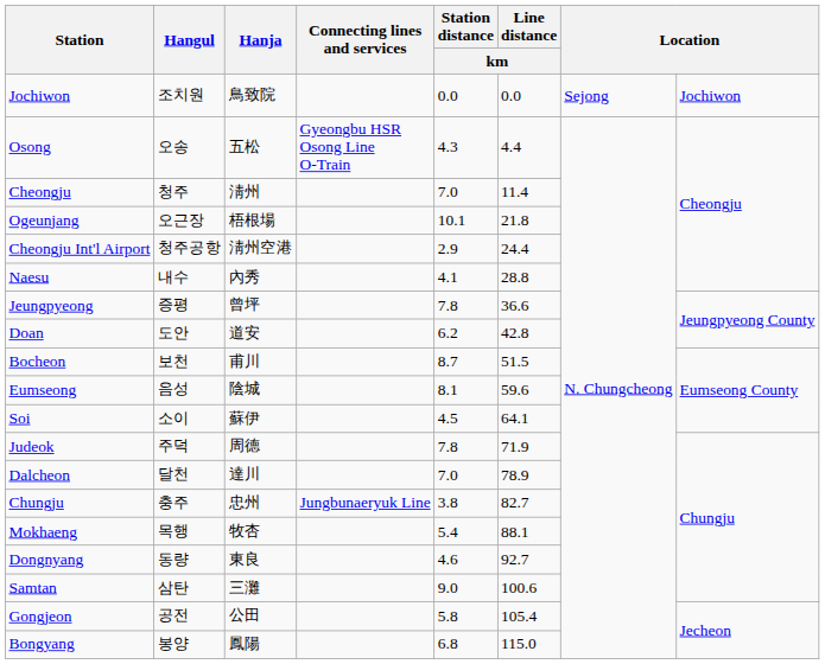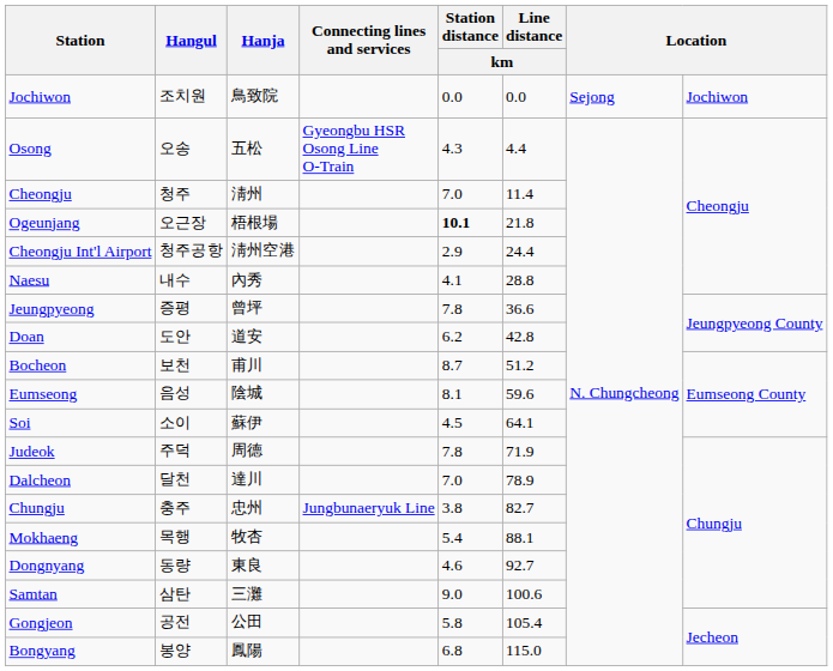 <table class=wikitable>
 <tr>
 <th rowspan="2">Station</th>
 <th rowspan="2"><a href='#'>Hangul</a></th>
 <th rowspan="2"><a href='#'>Hanja</a></th>
 <th rowspan="2">Connecting lines<br>and services</th>
 <th>Station<br>distance</th>
 <th>Line<br>distance</th>
 <th rowspan="2" colspan="2">Location</th>
 </tr>
 <tr>
 <th colspan="2">km</th>
 </tr>
 <tr>
 <td><a href='#'>Jochiwon</a></td>
 <td>조치원</td>
 <td>鳥致院</td>
 <td><br><br></td>
 <td>0.0</td>
 <td>0.0</td>
 <td><a href='#'>Sejong</a></td>
 <td><a href='#'>Jochiwon</a></td>
 </tr>
 <tr>
 <td><a href='#'>Osong</a></td>
 <td>오송</td>
 <td>五松</td>
 <td> <a href='#'>Gyeongbu HSR</a><br><a href='#'>Osong Line</a><br><a href='#'>O-Train</a></td>
 <td>4.3</td>
 <td>4.4</td>
 <td rowspan="18"><a href='#'>N. Chungcheong</a></td>
 <td rowspan="5"><a href='#'>Cheongju</a></td>
 </tr>
 <tr>
 <td><a href='#'>Cheongju</a></td>
 <td>청주</td>
 <td>淸州</td>
 <td></td>
 <td>7.0</td>
 <td>11.4</td>
 </tr>
 <tr>
 <td><a href='#'>Ogeunjang</a></td>
 <td>오근장</td>
 <td>梧根場</td>
 <td></td>
-<td>10.1</td>
+<td><strong>10.1</strong></td>
 <td>21.8</td>
 </tr>
 <tr>
 <td><a href='#'>Cheongju Int'l Airport</a></td>
 <td>청주공항</td>
 <td>淸州空港</td>
 <td></td>
 <td>2.9</td>
 <td>24.4</td>
 </tr>
 <tr>
 <td><a href='#'>Naesu</a></td>
 <td>내수</td>
 <td>內秀</td>
 <td></td>
 <td>4.1</td>
 <td>28.8</td>
 </tr>
 <tr>
 <td><a href='#'>Jeungpyeong</a></td>
 <td>증평</td>
 <td>曾坪</td>
 <td></td>
 <td>7.8</td>
 <td>36.6</td>
 <td rowspan="2"><a href='#'>Jeungpyeong County</a></td>
 </tr>
 <tr>
 <td><a href='#'>Doan</a></td>
 <td>도안</td>
 <td>道安</td>
 <td></td>
 <td>6.2</td>
 <td>42.8</td>
 </tr>
 <tr>
 <td><a href='#'>Bocheon</a></td>
 <td>보천</td>
 <td>甫川</td>
 <td></td>
 <td>8.7</td>
-<td>51.5</td>
+<td>51.2</td>
 <td rowspan="3"><a href='#'>Eumseong County</a></td>
 </tr>
 <tr>
 <td><a href='#'>Eumseong</a></td>
 <td>음성</td>
 <td>陰城</td>
 <td></td>
 <td>8.1</td>
 <td>59.6</td>
 </tr>
 <tr>
 <td><a href='#'>Soi</a></td>
 <td>소이</td>
 <td>蘇伊</td>
 <td></td>
 <td>4.5</td>
 <td>64.1</td>
 </tr>
 <tr>
 <td><a href='#'>Judeok</a></td>
 <td>주덕</td>
 <td>周德</td>
 <td></td>
 <td>7.8</td>
 <td>71.9</td>
 <td rowspan="6"><a href='#'>Chungju</a></td>
 </tr>
 <tr>
 <td><a href='#'>Dalcheon</a></td>
 <td>달천</td>
 <td>達川</td>
 <td></td>
 <td>7.0</td>
 <td>78.9</td>
 </tr>
 <tr>
 <td><a href='#'>Chungju</a></td>
 <td>충주</td>
 <td>忠州</td>
 <td><a href='#'>Jungbunaeryuk Line</a></td>
 <td>3.8</td>
 <td>82.7</td>
 </tr>
 <tr>
 <td><a href='#'>Mokhaeng</a></td>
 <td>목행</td>
 <td>牧杏</td>
 <td></td>
 <td>5.4</td>
 <td>88.1</td>
 </tr>
 <tr>
 <td><a href='#'>Dongnyang</a></td>
 <td>동량</td>
 <td>東良</td>
 <td></td>
 <td>4.6</td>
 <td>92.7</td>
 </tr>
 <tr>
 <td><a href='#'>Samtan</a></td>
 <td>삼탄</td>
 <td>三灘</td>
 <td></td>
 <td>9.0</td>
 <td>100.6</td>
 </tr>
 <tr>
 <td><a href='#'>Gongjeon</a></td>
 <td>공전</td>
 <td>公田</td>
 <td></td>
 <td>5.8</td>
 <td>105.4</td>
 <td rowspan="2"><a href='#'>Jecheon</a></td>
 </tr>
 <tr>
 <td><a href='#'>Bongyang</a></td>
 <td>봉양</td>
 <td>鳳陽</td>
 <td></td>
 <td>6.8</td>
 <td>115.0</td>
 </tr>
 </table>
